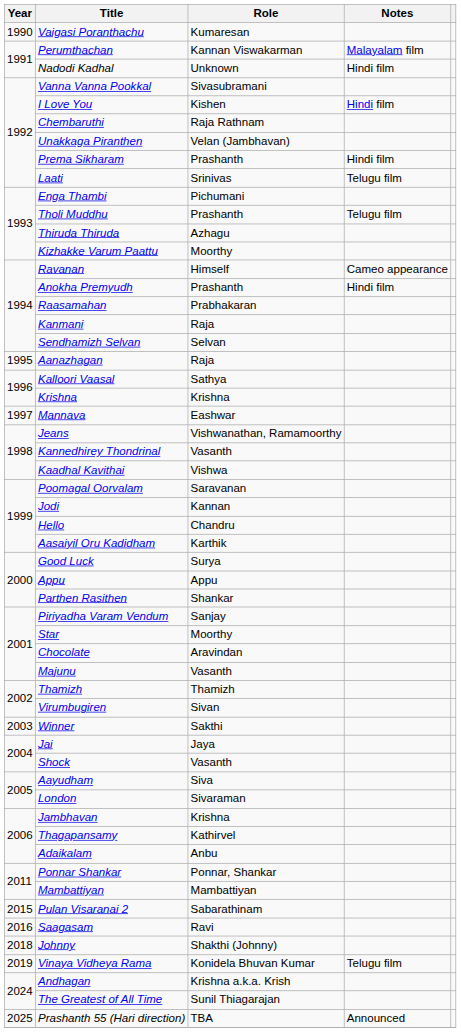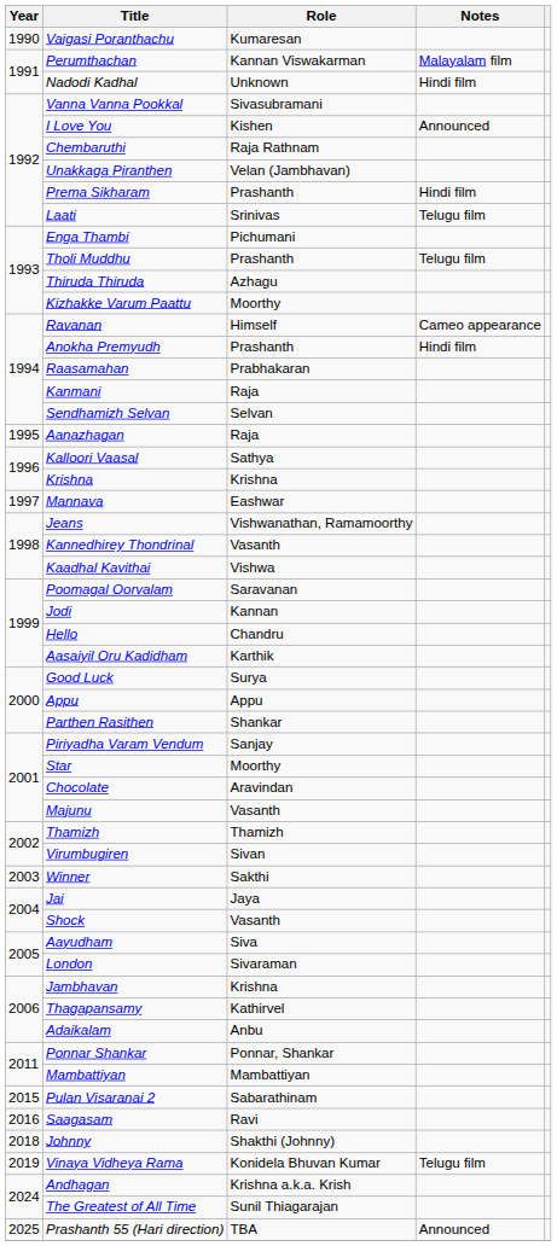 <table class="wikitable sortable">
 <tr>
 <th scope="col">Year</th>
 <th scope="col">Title</th>
 <th scope="col">Role</th>
 <th class="unsortable" scope="col">Notes</th>
 <th class="unsortable" scope="col"></th>
 </tr>
 <tr>
 <td>1990</td>
 <td><em><a href='#'>Vaigasi Poranthachu</a></em></td>
 <td>Kumaresan</td>
 <td></td>
 <td></td>
 </tr>
 <tr>
 <td rowspan="2">1991</td>
 <td><em><a href='#'>Perumthachan</a></em></td>
 <td>Kannan Viswakarman</td>
 <td><a href='#'>Malayalam</a> film</td>
 <td></td>
 </tr>
 <tr>
 <td><em>Nadodi Kadhal</em></td>
 <td>Unknown</td>
 <td>Hindi film</td>
 <td></td>
 </tr>
 <tr>
 <td rowspan="6">1992</td>
 <td><em><a href='#'>Vanna Vanna Pookkal</a></em></td>
 <td>Sivasubramani</td>
 <td></td>
 <td></td>
 </tr>
 <tr>
 <td><em><a href='#'>I Love You</a></em></td>
 <td>Kishen</td>
-<td><a href='#'>Hindi</a> film</td>
+<td>Announced</td>
 <td></td>
 </tr>
 <tr>
 <td><em><a href='#'>Chembaruthi</a></em></td>
 <td>Raja Rathnam</td>
 <td></td>
 <td></td>
 </tr>
 <tr>
 <td><em><a href='#'>Unakkaga Piranthen</a></em></td>
 <td>Velan (Jambhavan)</td>
 <td></td>
 <td></td>
 </tr>
 <tr>
 <td><em><a href='#'>Prema Sikharam</a></em></td>
 <td>Prashanth</td>
 <td>Hindi film</td>
 <td></td>
 </tr>
 <tr>
 <td><em><a href='#'>Laati</a></em></td>
 <td>Srinivas</td>
 <td>Telugu film</td>
 <td></td>
 </tr>
 <tr>
 <td rowspan="4">1993</td>
 <td><em><a href='#'>Enga Thambi</a></em></td>
 <td>Pichumani</td>
 <td></td>
 <td></td>
 </tr>
 <tr>
 <td><em><a href='#'>Tholi Muddhu</a></em></td>
 <td>Prashanth</td>
 <td>Telugu film</td>
 <td></td>
 </tr>
 <tr>
 <td><em><a href='#'>Thiruda Thiruda</a></em></td>
 <td>Azhagu</td>
 <td></td>
 <td></td>
 </tr>
 <tr>
 <td><em><a href='#'>Kizhakke Varum Paattu</a></em></td>
 <td>Moorthy</td>
 <td></td>
 <td></td>
 </tr>
 <tr>
 <td rowspan="5">1994</td>
 <td><em><a href='#'>Ravanan</a></em></td>
 <td>Himself</td>
 <td>Cameo appearance</td>
 <td></td>
 </tr>
 <tr>
 <td><em><a href='#'>Anokha Premyudh</a></em></td>
 <td>Prashanth</td>
 <td>Hindi film</td>
 <td></td>
 </tr>
 <tr>
 <td><em><a href='#'>Raasamahan</a></em></td>
 <td>Prabhakaran</td>
 <td></td>
 <td></td>
 </tr>
 <tr>
 <td><em><a href='#'>Kanmani</a></em></td>
 <td>Raja</td>
 <td></td>
 <td></td>
 </tr>
 <tr>
 <td><em><a href='#'>Sendhamizh Selvan</a></em></td>
 <td>Selvan</td>
 <td></td>
 <td></td>
 </tr>
 <tr>
 <td>1995</td>
 <td><em><a href='#'>Aanazhagan</a></em></td>
 <td>Raja</td>
 <td></td>
 <td></td>
 </tr>
 <tr>
 <td rowspan="2">1996</td>
 <td><em><a href='#'>Kalloori Vaasal</a></em></td>
 <td>Sathya</td>
 <td></td>
 <td></td>
 </tr>
 <tr>
 <td><em><a href='#'>Krishna</a></em></td>
 <td>Krishna</td>
 <td></td>
 <td></td>
 </tr>
 <tr>
 <td>1997</td>
 <td><em><a href='#'>Mannava</a></em></td>
 <td>Eashwar</td>
 <td></td>
 <td></td>
 </tr>
 <tr>
 <td rowspan="3">1998</td>
 <td><em><a href='#'>Jeans</a></em></td>
 <td>Vishwanathan, Ramamoorthy</td>
 <td></td>
 <td></td>
 </tr>
 <tr>
 <td><em><a href='#'>Kannedhirey Thondrinal</a></em></td>
 <td>Vasanth</td>
 <td></td>
 <td></td>
 </tr>
 <tr>
 <td><em><a href='#'>Kaadhal Kavithai</a></em></td>
 <td>Vishwa</td>
 <td></td>
 <td></td>
 </tr>
 <tr>
 <td rowspan="4">1999</td>
 <td><em><a href='#'>Poomagal Oorvalam</a></em></td>
 <td>Saravanan</td>
 <td></td>
 <td></td>
 </tr>
 <tr>
 <td><em><a href='#'>Jodi</a></em></td>
 <td>Kannan</td>
 <td></td>
 <td></td>
 </tr>
 <tr>
 <td><em><a href='#'>Hello</a></em></td>
 <td>Chandru</td>
 <td></td>
 <td></td>
 </tr>
 <tr>
 <td><em><a href='#'>Aasaiyil Oru Kadidham</a></em></td>
 <td>Karthik</td>
 <td></td>
 <td></td>
 </tr>
 <tr>
 <td rowspan="3">2000</td>
 <td><em><a href='#'>Good Luck</a></em></td>
 <td>Surya</td>
 <td></td>
 <td></td>
 </tr>
 <tr>
 <td><em><a href='#'>Appu</a></em></td>
 <td>Appu</td>
 <td></td>
 <td></td>
 </tr>
 <tr>
 <td><em><a href='#'>Parthen Rasithen</a></em></td>
 <td>Shankar</td>
 <td></td>
 <td></td>
 </tr>
 <tr>
 <td rowspan="4">2001</td>
 <td><em><a href='#'>Piriyadha Varam Vendum</a></em></td>
 <td>Sanjay</td>
 <td></td>
 <td></td>
 </tr>
 <tr>
 <td><em><a href='#'>Star</a></em></td>
 <td>Moorthy</td>
 <td></td>
 <td></td>
 </tr>
 <tr>
 <td><em><a href='#'>Chocolate</a></em></td>
 <td>Aravindan</td>
 <td></td>
 <td></td>
 </tr>
 <tr>
 <td><em><a href='#'>Majunu</a></em></td>
 <td>Vasanth</td>
 <td></td>
 <td></td>
 </tr>
 <tr>
 <td rowspan="2">2002</td>
 <td><em><a href='#'>Thamizh</a></em></td>
 <td>Thamizh</td>
 <td></td>
 <td></td>
 </tr>
 <tr>
 <td><em><a href='#'>Virumbugiren</a></em></td>
 <td>Sivan</td>
 <td></td>
 <td></td>
 </tr>
 <tr>
 <td>2003</td>
 <td><em><a href='#'>Winner</a></em></td>
 <td>Sakthi</td>
 <td></td>
 <td></td>
 </tr>
 <tr>
 <td rowspan="2">2004</td>
 <td><em><a href='#'>Jai</a></em></td>
 <td>Jaya</td>
 <td></td>
 <td></td>
 </tr>
 <tr>
 <td><em><a href='#'>Shock</a></em></td>
 <td>Vasanth</td>
 <td></td>
 <td></td>
 </tr>
 <tr>
 <td rowspan="2">2005</td>
 <td><em><a href='#'>Aayudham</a></em></td>
 <td>Siva</td>
 <td></td>
 <td></td>
 </tr>
 <tr>
 <td><em><a href='#'>London</a></em></td>
 <td>Sivaraman</td>
 <td></td>
 <td></td>
 </tr>
 <tr>
 <td rowspan="3">2006</td>
 <td><em><a href='#'>Jambhavan</a></em></td>
 <td>Krishna</td>
 <td></td>
 <td></td>
 </tr>
 <tr>
 <td><em><a href='#'>Thagapansamy</a></em></td>
 <td>Kathirvel</td>
 <td></td>
 <td></td>
 </tr>
 <tr>
 <td><em><a href='#'>Adaikalam</a></em></td>
 <td>Anbu</td>
 <td></td>
 <td></td>
 </tr>
 <tr>
 <td rowspan="2">2011</td>
 <td><em><a href='#'>Ponnar Shankar</a></em></td>
 <td>Ponnar, Shankar</td>
 <td></td>
 <td></td>
 </tr>
 <tr>
 <td><em><a href='#'>Mambattiyan</a></em></td>
 <td>Mambattiyan</td>
 <td></td>
 <td></td>
 </tr>
 <tr>
 <td>2015</td>
 <td><em><a href='#'>Pulan Visaranai 2</a></em></td>
 <td>Sabarathinam</td>
 <td></td>
 <td></td>
 </tr>
 <tr>
 <td>2016</td>
 <td><em><a href='#'>Saagasam</a></em></td>
 <td>Ravi</td>
 <td></td>
 <td></td>
 </tr>
 <tr>
 <td>2018</td>
 <td><em><a href='#'>Johnny</a></em></td>
 <td>Shakthi (Johnny)</td>
 <td></td>
 <td></td>
 </tr>
 <tr>
 <td>2019</td>
 <td><em><a href='#'>Vinaya Vidheya Rama</a></em></td>
 <td>Konidela Bhuvan Kumar</td>
 <td>Telugu film</td>
 <td></td>
 </tr>
 <tr>
 <td rowspan="2">2024</td>
 <td><em><a href='#'>Andhagan</a></em></td>
 <td>Krishna a.k.a. Krish</td>
 <td></td>
 <td></td>
 </tr>
 <tr>
 <td><em><a href='#'>The Greatest of All Time</a></em></td>
 <td>Sunil Thiagarajan</td>
 <td></td>
 <td></td>
 </tr>
 <tr>
 <td>2025</td>
 <td><em>Prashanth 55 (Hari direction) </em></td>
 <td>TBA</td>
 <td>Announced</td>
 <td></td>
 </tr>
 <tr>
 </tr>
 </table>
